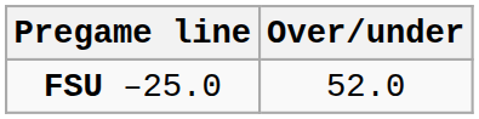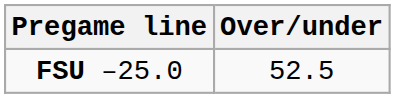 <table class="wikitable">
 <tr align="center">
 <th style=>Pregame line</th>
 <th style=>Over/under</th>
 </tr>
 <tr align="center">
 <td><strong>FSU</strong> –25.0</td>
-<td>52.0</td>
+<td>52.5</td>
 </tr>
 </table>
